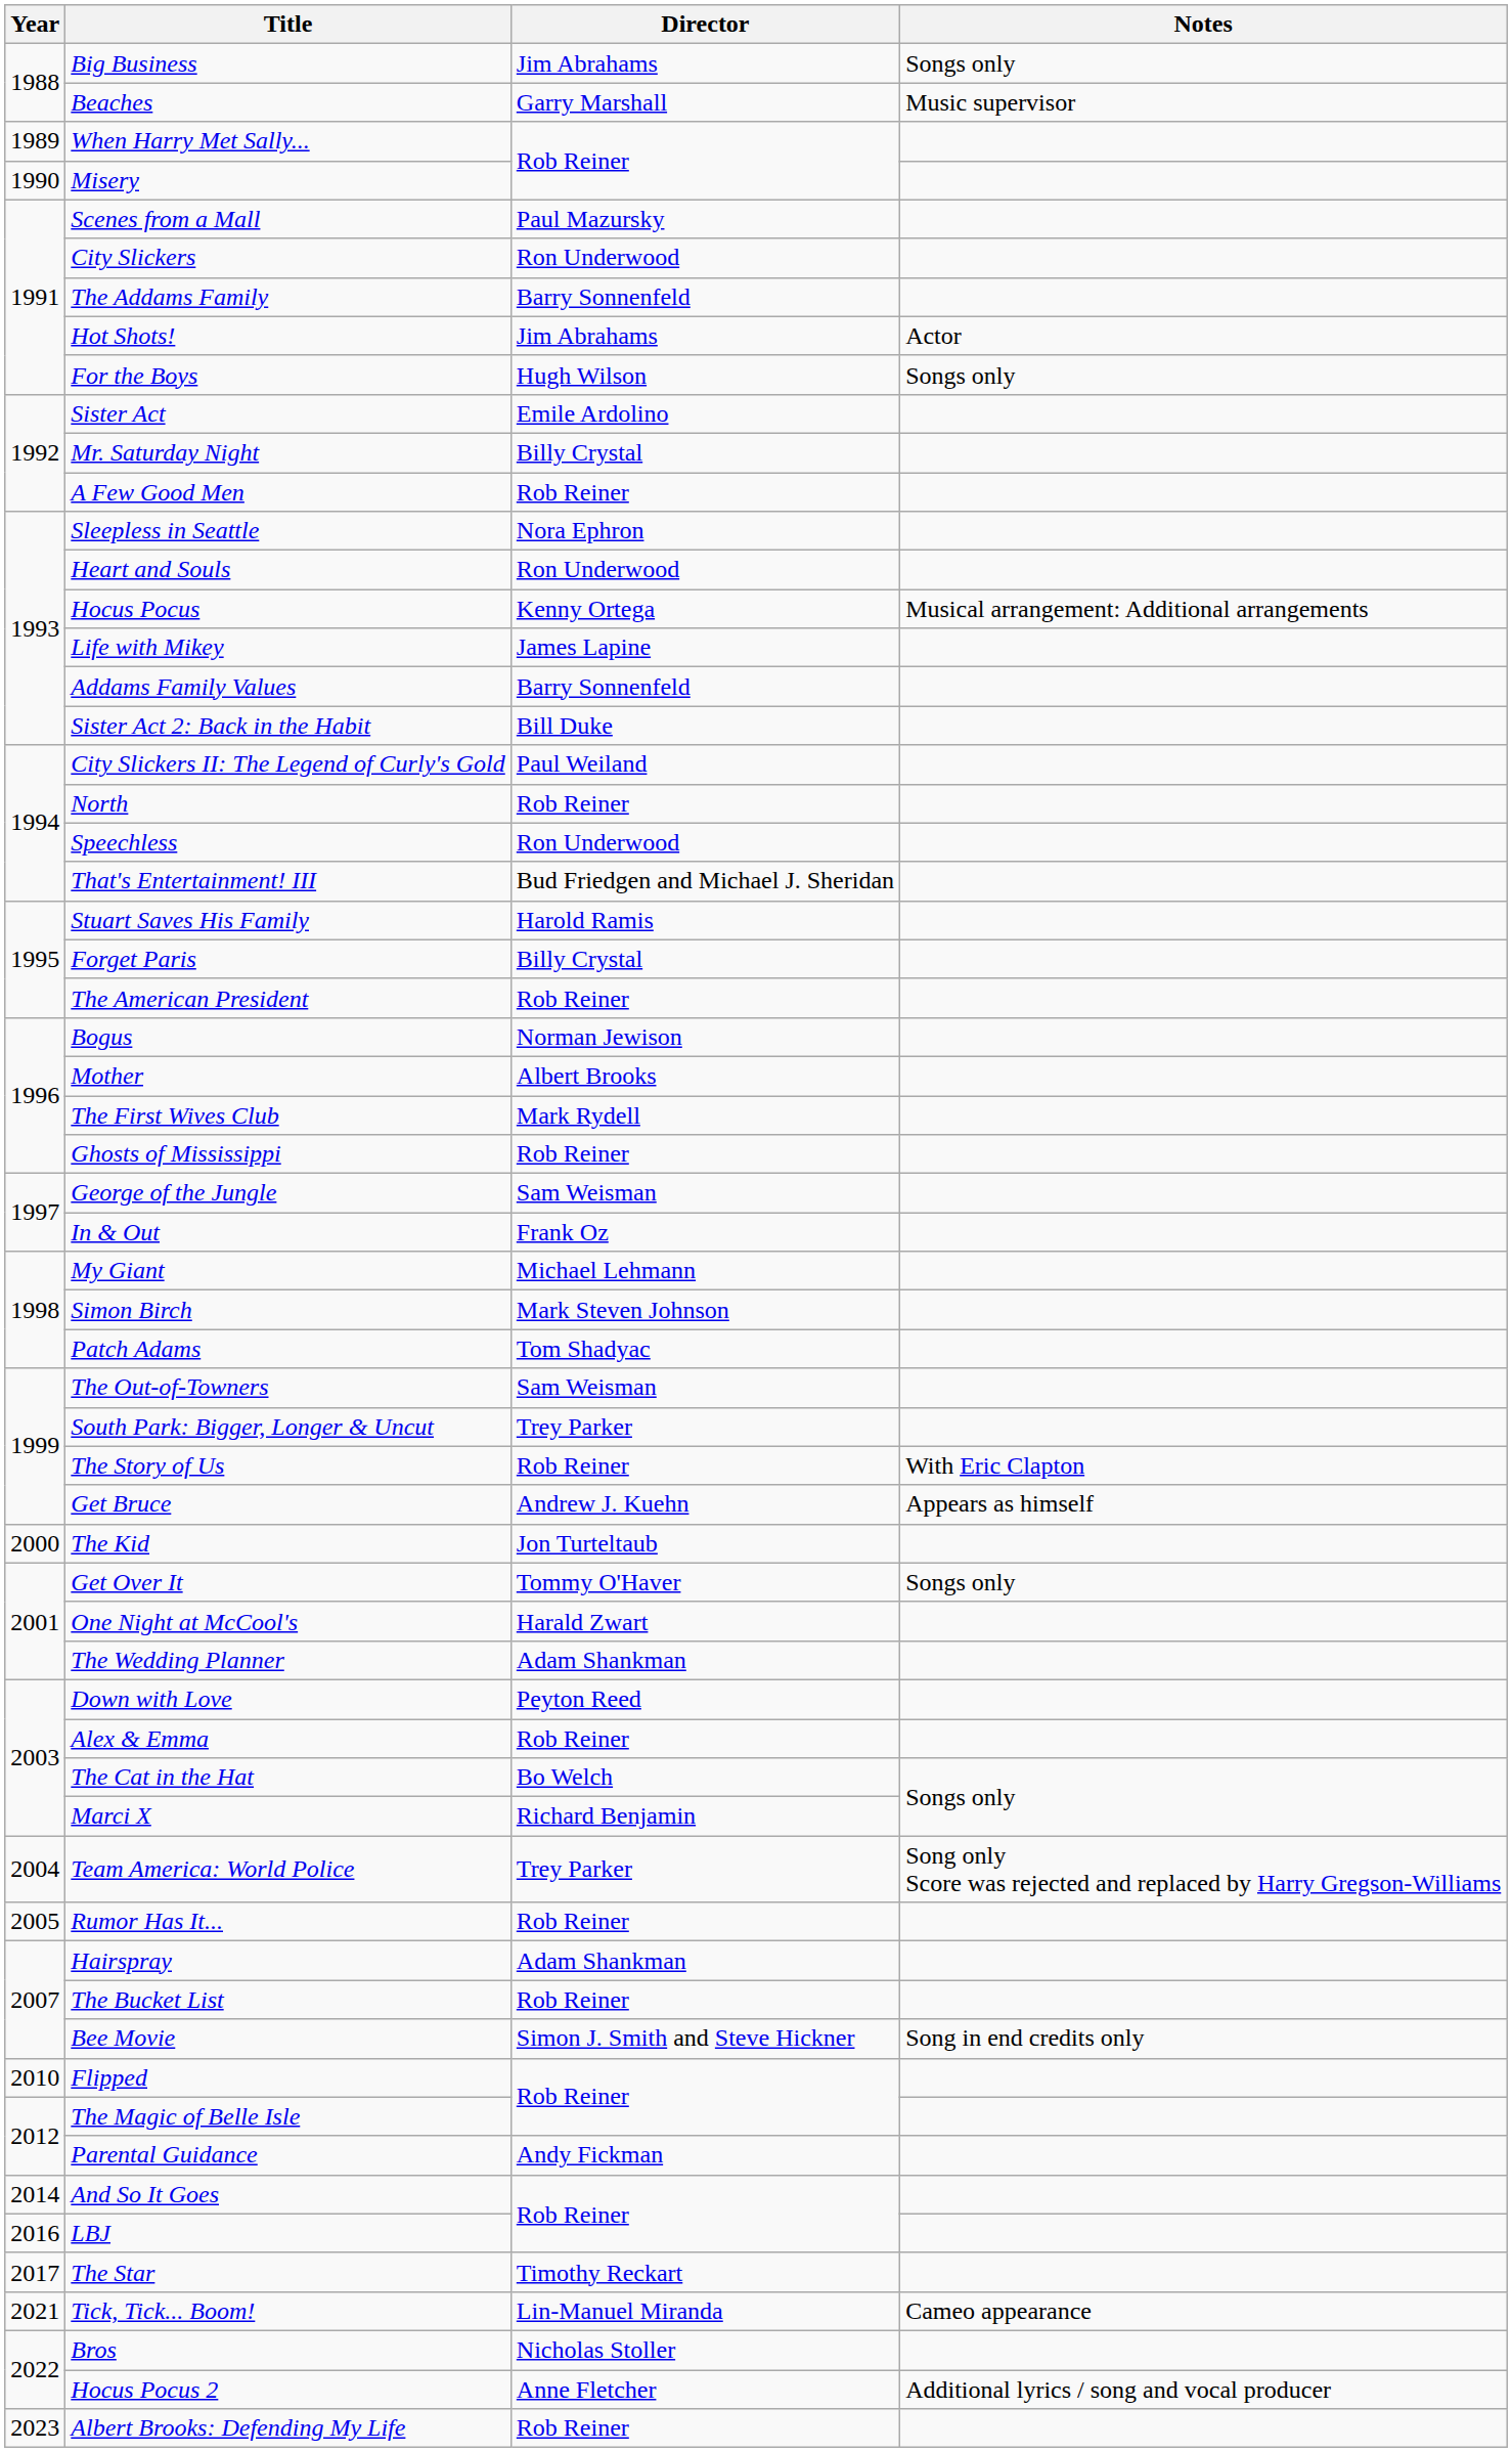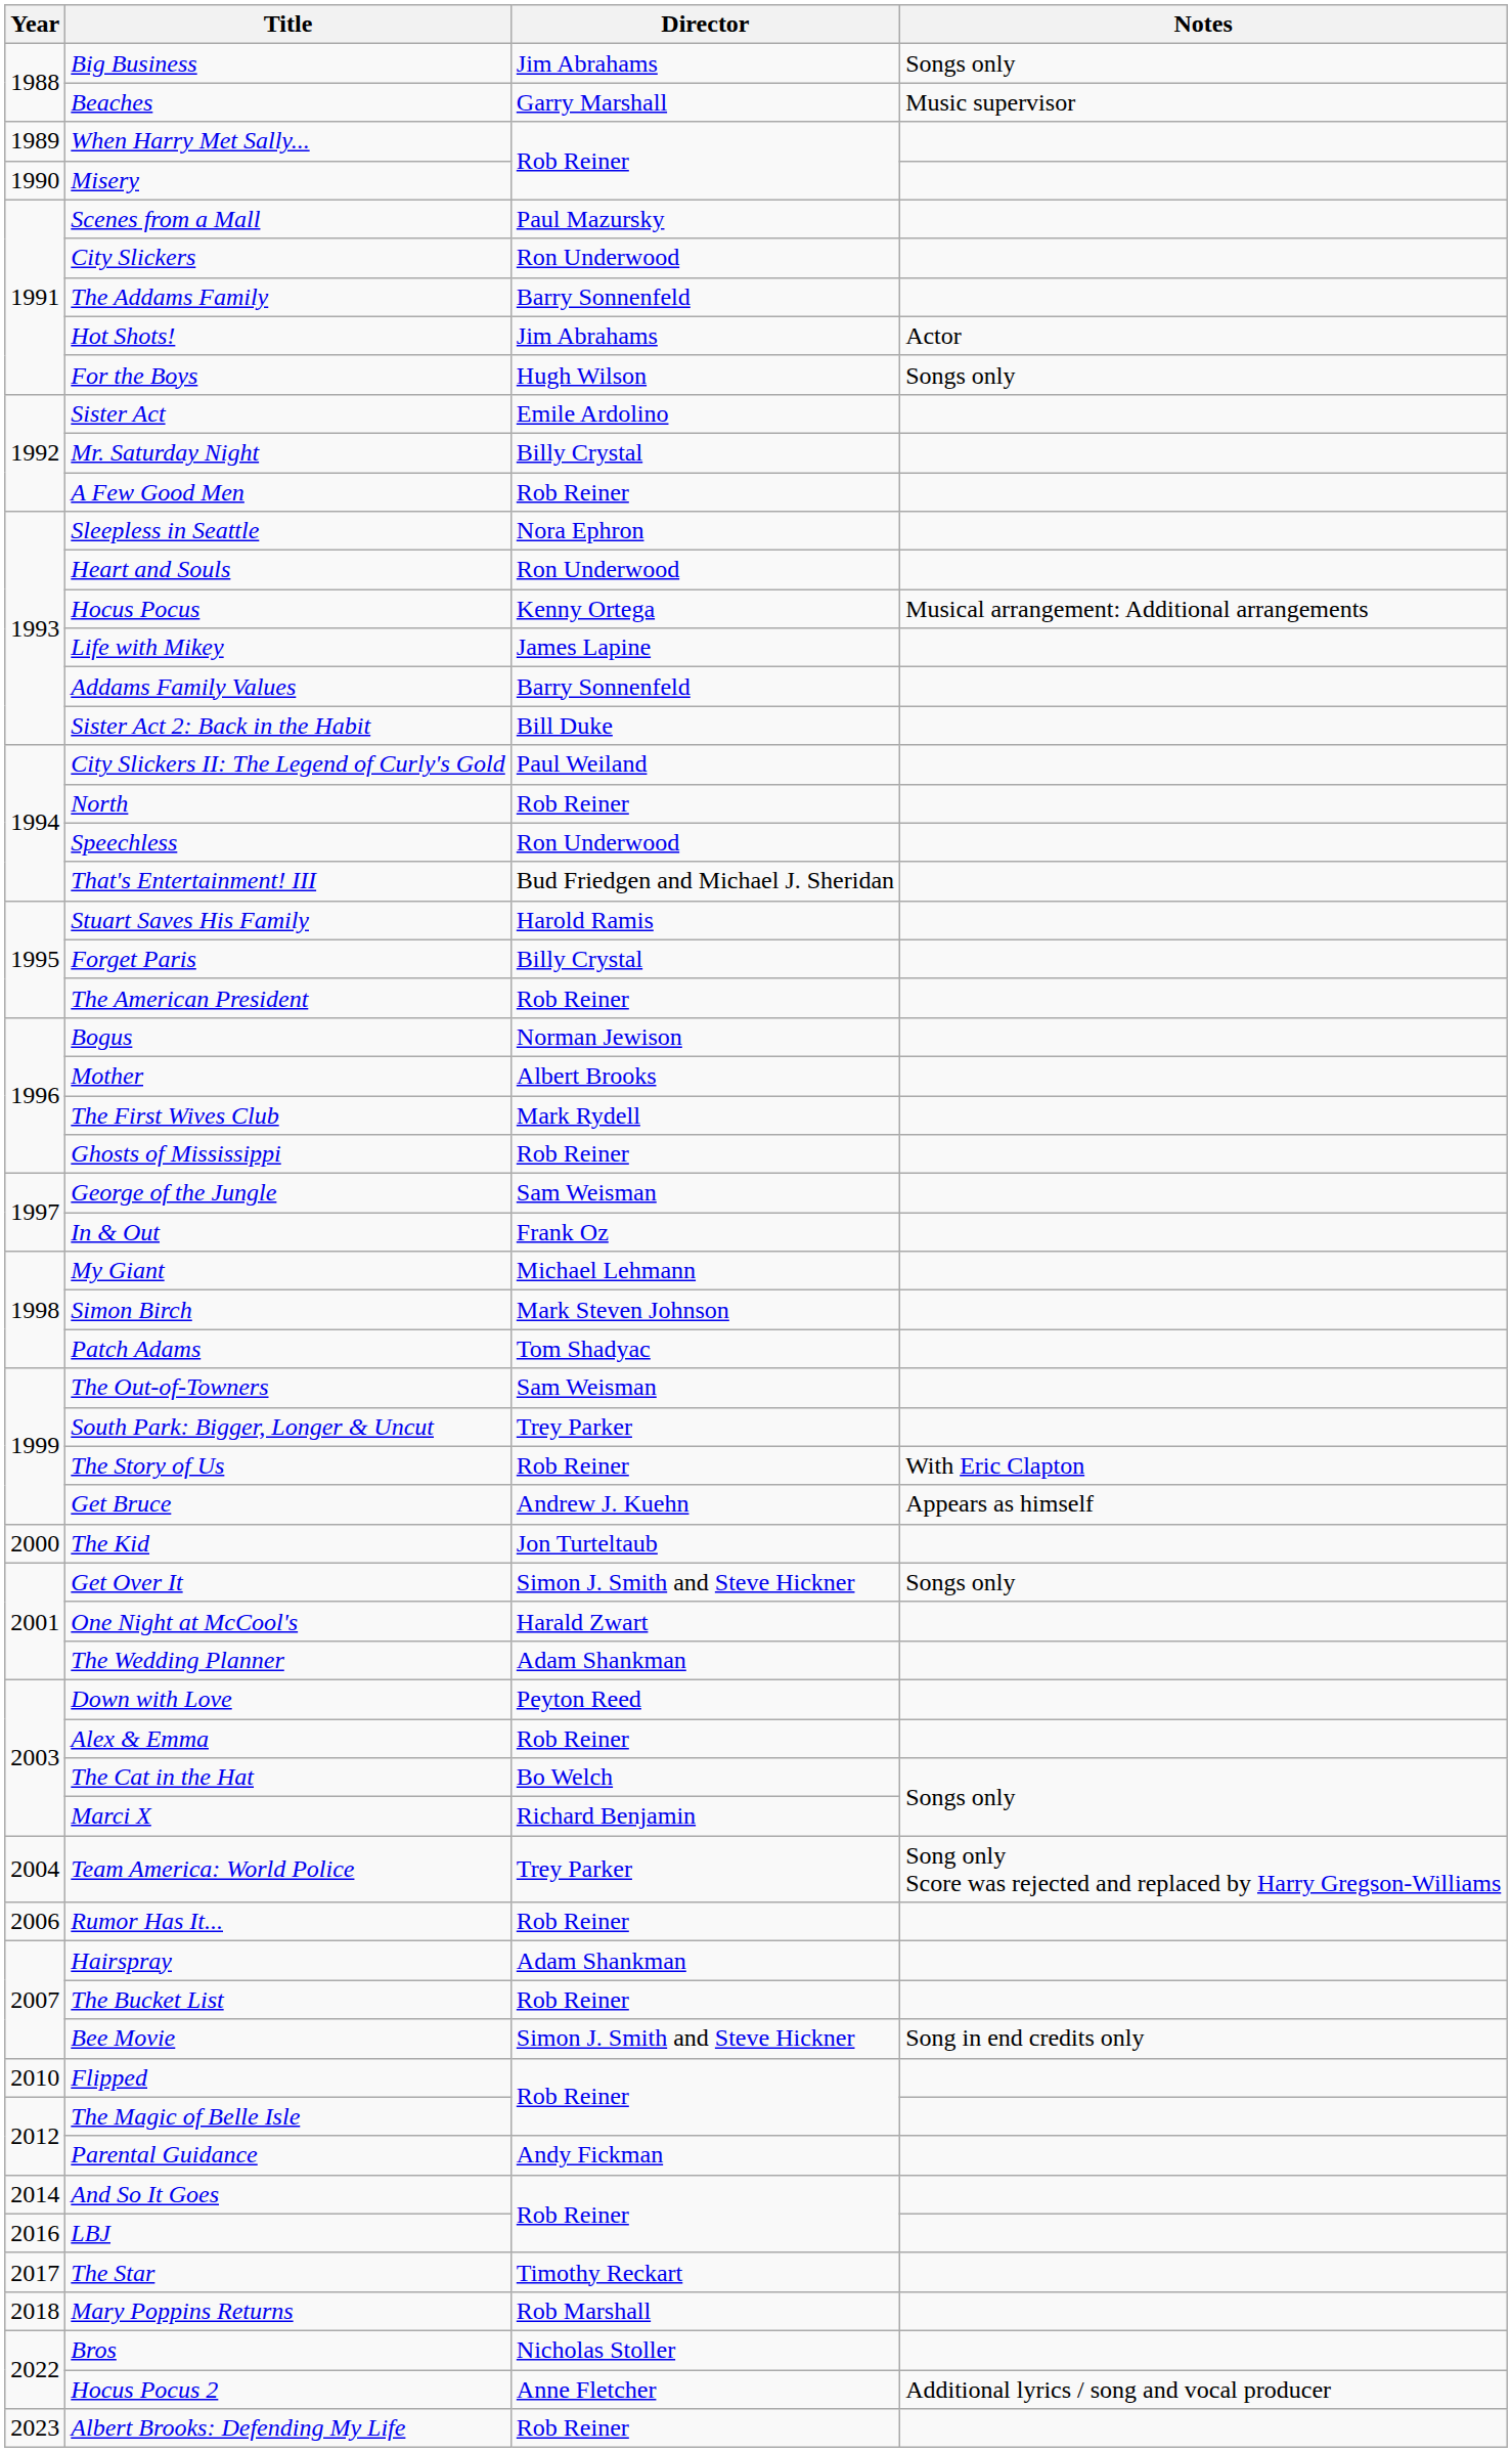 <table class="sortable wikitable">
 <tr>
 <th>Year</th>
 <th>Title</th>
 <th>Director</th>
 <th>Notes</th>
 </tr>
 <tr>
 <td rowspan=2>1988</td>
 <td><em><a href='#'>Big Business</a></em></td>
 <td><a href='#'>Jim Abrahams</a></td>
 <td>Songs only</td>
 </tr>
 <tr>
 <td><em><a href='#'>Beaches</a></em></td>
 <td><a href='#'>Garry Marshall</a></td>
 <td>Music supervisor</td>
 </tr>
 <tr>
 <td>1989</td>
 <td><em><a href='#'>When Harry Met Sally...</a></em></td>
 <td rowspan=2><a href='#'>Rob Reiner</a></td>
 <td></td>
 </tr>
 <tr>
 <td>1990</td>
 <td><em><a href='#'>Misery</a></em></td>
 <td></td>
 </tr>
 <tr>
 <td rowspan=5>1991</td>
 <td><em><a href='#'>Scenes from a Mall</a></em></td>
 <td><a href='#'>Paul Mazursky</a></td>
 <td></td>
 </tr>
 <tr>
 <td><em><a href='#'>City Slickers</a></em></td>
 <td><a href='#'>Ron Underwood</a></td>
 <td></td>
 </tr>
 <tr>
 <td><em><a href='#'>The Addams Family</a></em></td>
 <td><a href='#'>Barry Sonnenfeld</a></td>
 <td></td>
 </tr>
 <tr>
 <td><em><a href='#'>Hot Shots!</a></em></td>
 <td><a href='#'>Jim Abrahams</a></td>
 <td>Actor</td>
 </tr>
 <tr>
 <td><em><a href='#'>For the Boys</a></em></td>
 <td><a href='#'>Hugh Wilson</a></td>
 <td>Songs only</td>
 </tr>
 <tr>
 <td rowspan=3>1992</td>
 <td><em><a href='#'>Sister Act</a></em></td>
 <td><a href='#'>Emile Ardolino</a></td>
 <td></td>
 </tr>
 <tr>
 <td><em><a href='#'>Mr. Saturday Night</a></em></td>
 <td><a href='#'>Billy Crystal</a></td>
 <td></td>
 </tr>
 <tr>
 <td><em><a href='#'>A Few Good Men</a></em></td>
 <td><a href='#'>Rob Reiner</a></td>
 <td></td>
 </tr>
 <tr>
 <td rowspan=6>1993</td>
 <td><em><a href='#'>Sleepless in Seattle</a></em></td>
 <td><a href='#'>Nora Ephron</a></td>
 <td></td>
 </tr>
 <tr>
 <td><em><a href='#'>Heart and Souls</a></em></td>
 <td><a href='#'>Ron Underwood</a></td>
 <td></td>
 </tr>
 <tr>
 <td><em><a href='#'>Hocus Pocus</a></em></td>
 <td><a href='#'>Kenny Ortega</a></td>
 <td>Musical arrangement: Additional arrangements</td>
 </tr>
 <tr>
 <td><em><a href='#'>Life with Mikey</a></em></td>
 <td><a href='#'>James Lapine</a></td>
 <td></td>
 </tr>
 <tr>
 <td><em><a href='#'>Addams Family Values</a></em></td>
 <td><a href='#'>Barry Sonnenfeld</a></td>
 <td></td>
 </tr>
 <tr>
 <td><em><a href='#'>Sister Act 2: Back in the Habit</a></em></td>
 <td><a href='#'>Bill Duke</a></td>
 <td></td>
 </tr>
 <tr>
 <td rowspan=4>1994</td>
 <td><em><a href='#'>City Slickers II: The Legend of Curly's Gold</a></em></td>
 <td><a href='#'>Paul Weiland</a></td>
 <td></td>
 </tr>
 <tr>
 <td><em><a href='#'>North</a></em></td>
 <td><a href='#'>Rob Reiner</a></td>
 <td></td>
 </tr>
 <tr>
 <td><em><a href='#'>Speechless</a></em></td>
 <td><a href='#'>Ron Underwood</a></td>
 <td></td>
 </tr>
 <tr>
 <td><em><a href='#'>That's Entertainment! III</a></em></td>
 <td>Bud Friedgen and Michael J. Sheridan</td>
 <td></td>
 </tr>
 <tr>
 <td rowspan=3>1995</td>
 <td><em><a href='#'>Stuart Saves His Family</a></em></td>
 <td><a href='#'>Harold Ramis</a></td>
 <td></td>
 </tr>
 <tr>
 <td><em><a href='#'>Forget Paris</a></em></td>
 <td><a href='#'>Billy Crystal</a></td>
 <td></td>
 </tr>
 <tr>
 <td><em><a href='#'>The American President</a></em></td>
 <td><a href='#'>Rob Reiner</a></td>
 <td></td>
 </tr>
 <tr>
 <td rowspan=4>1996</td>
 <td><em><a href='#'>Bogus</a></em></td>
 <td><a href='#'>Norman Jewison</a></td>
 <td></td>
 </tr>
 <tr>
 <td><em><a href='#'>Mother</a></em></td>
 <td><a href='#'>Albert Brooks</a></td>
 <td></td>
 </tr>
 <tr>
 <td><em><a href='#'>The First Wives Club</a></em></td>
 <td><a href='#'>Mark Rydell</a></td>
 <td></td>
 </tr>
 <tr>
 <td><em><a href='#'>Ghosts of Mississippi</a></em></td>
 <td><a href='#'>Rob Reiner</a></td>
 <td></td>
 </tr>
 <tr>
 <td rowspan=2>1997</td>
 <td><em><a href='#'>George of the Jungle</a></em></td>
 <td><a href='#'>Sam Weisman</a></td>
 <td></td>
 </tr>
 <tr>
 <td><em><a href='#'>In & Out</a></em></td>
 <td><a href='#'>Frank Oz</a></td>
 <td></td>
 </tr>
 <tr>
 <td rowspan=3>1998</td>
 <td><em><a href='#'>My Giant</a></em></td>
 <td><a href='#'>Michael Lehmann</a></td>
 <td></td>
 </tr>
 <tr>
 <td><em><a href='#'>Simon Birch</a></em></td>
 <td><a href='#'>Mark Steven Johnson</a></td>
 <td></td>
 </tr>
 <tr>
 <td><em><a href='#'>Patch Adams</a></em></td>
 <td><a href='#'>Tom Shadyac</a></td>
 <td></td>
 </tr>
 <tr>
 <td rowspan=4>1999</td>
 <td><em><a href='#'>The Out-of-Towners</a></em></td>
 <td><a href='#'>Sam Weisman</a></td>
 <td></td>
 </tr>
 <tr>
 <td><em><a href='#'>South Park: Bigger, Longer & Uncut</a></em></td>
 <td><a href='#'>Trey Parker</a></td>
 <td></td>
 </tr>
 <tr>
 <td><em><a href='#'>The Story of Us</a></em></td>
 <td><a href='#'>Rob Reiner</a></td>
 <td>With <a href='#'>Eric Clapton</a></td>
 </tr>
 <tr>
 <td><em><a href='#'>Get Bruce</a></em></td>
 <td><a href='#'>Andrew J. Kuehn</a></td>
 <td>Appears as himself</td>
 </tr>
 <tr>
 <td>2000</td>
 <td><em><a href='#'>The Kid</a></em></td>
 <td><a href='#'>Jon Turteltaub</a></td>
 <td></td>
 </tr>
 <tr>
 <td rowspan=3>2001</td>
 <td><em><a href='#'>Get Over It</a></em></td>
-<td><a href='#'>Tommy O'Haver</a></td>
+<td><a href='#'>Simon J. Smith</a> and <a href='#'>Steve Hickner</a></td>
 <td>Songs only</td>
 </tr>
 <tr>
 <td><em><a href='#'>One Night at McCool's</a></em></td>
 <td><a href='#'>Harald Zwart</a></td>
 <td></td>
 </tr>
 <tr>
 <td><em><a href='#'>The Wedding Planner</a></em></td>
 <td><a href='#'>Adam Shankman</a></td>
 <td></td>
 </tr>
 <tr>
 <td rowspan=4>2003</td>
 <td><em><a href='#'>Down with Love</a></em></td>
 <td><a href='#'>Peyton Reed</a></td>
 <td></td>
 </tr>
 <tr>
 <td><em><a href='#'>Alex & Emma</a></em></td>
 <td><a href='#'>Rob Reiner</a></td>
 <td></td>
 </tr>
 <tr>
 <td><em><a href='#'>The Cat in the Hat</a></em></td>
 <td><a href='#'>Bo Welch</a></td>
 <td rowspan=2>Songs only</td>
 </tr>
 <tr>
 <td><em><a href='#'>Marci X</a></em></td>
 <td><a href='#'>Richard Benjamin</a></td>
 </tr>
 <tr>
 <td>2004</td>
 <td><em><a href='#'>Team America: World Police</a></em></td>
 <td><a href='#'>Trey Parker</a></td>
 <td>Song only <br>Score was rejected and replaced by <a href='#'>Harry Gregson-Williams</a></td>
 </tr>
 <tr>
-<td>2005</td>
+<td>2006</td>
 <td><em><a href='#'>Rumor Has It...</a></em></td>
 <td><a href='#'>Rob Reiner</a></td>
 <td></td>
 </tr>
 <tr>
 <td rowspan=3>2007</td>
 <td><em><a href='#'>Hairspray</a></em></td>
 <td><a href='#'>Adam Shankman</a></td>
 <td></td>
 </tr>
 <tr>
 <td><em><a href='#'>The Bucket List</a></em></td>
 <td><a href='#'>Rob Reiner</a></td>
 <td></td>
 </tr>
 <tr>
 <td><em><a href='#'>Bee Movie</a></em></td>
 <td><a href='#'>Simon J. Smith</a> and <a href='#'>Steve Hickner</a></td>
 <td>Song in end credits only</td>
 </tr>
 <tr>
 <td>2010</td>
 <td><em><a href='#'>Flipped</a></em></td>
 <td rowspan=2><a href='#'>Rob Reiner</a></td>
 <td></td>
 </tr>
 <tr>
 <td rowspan=2>2012</td>
 <td><em><a href='#'>The Magic of Belle Isle</a></em></td>
 <td></td>
 </tr>
 <tr>
 <td><em><a href='#'>Parental Guidance</a></em></td>
 <td><a href='#'>Andy Fickman</a></td>
 <td></td>
 </tr>
 <tr>
 <td>2014</td>
 <td><em><a href='#'>And So It Goes</a></em></td>
 <td rowspan=2><a href='#'>Rob Reiner</a></td>
 <td></td>
 </tr>
 <tr>
 <td>2016</td>
 <td><em><a href='#'>LBJ</a></em></td>
 <td></td>
 </tr>
 <tr>
 <td>2017</td>
 <td><em><a href='#'>The Star</a></em></td>
 <td><a href='#'>Timothy Reckart</a></td>
 <td></td>
 </tr>
 <tr>
-<td>2021</td>
-<td><em><a href='#'>Tick, Tick... Boom!</a></em></td>
-<td><a href='#'>Lin-Manuel Miranda</a></td>
-<td>Cameo appearance</td>
+<td>2018</td>
+<td><em><a href='#'>Mary Poppins Returns</a></em></td>
+<td><a href='#'>Rob Marshall</a></td>
+<td></td>
 </tr>
 <tr>
 <td rowspan=2>2022</td>
 <td><em><a href='#'>Bros</a></em></td>
 <td><a href='#'>Nicholas Stoller</a></td>
 <td></td>
 </tr>
 <tr>
 <td><em><a href='#'>Hocus Pocus 2</a></em></td>
 <td><a href='#'>Anne Fletcher</a></td>
 <td>Additional lyrics / song and vocal producer</td>
 </tr>
 <tr>
 <td>2023</td>
 <td><em><a href='#'>Albert Brooks: Defending My Life</a></em></td>
 <td><a href='#'>Rob Reiner</a></td>
 <td></td>
 </tr>
 </table>
